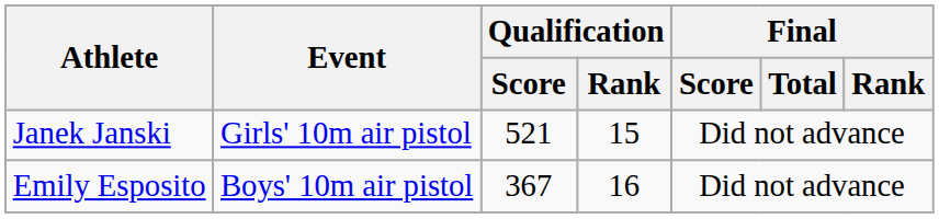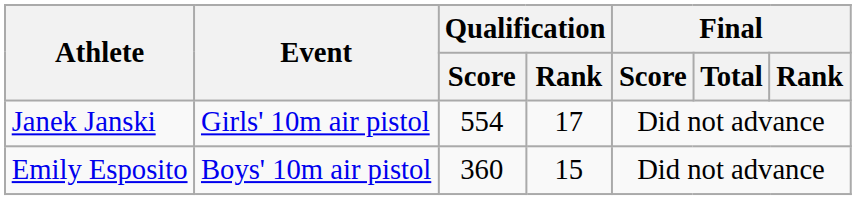 <table class="wikitable" style="font-size:90%">
 <tr>
 <th rowspan="2">Athlete</th>
 <th rowspan="2">Event</th>
 <th colspan="2">Qualification</th>
 <th colspan="3">Final</th>
 </tr>
 <tr>
 <th>Score</th>
 <th>Rank</th>
 <th>Score</th>
 <th>Total</th>
 <th>Rank</th>
 </tr>
 <tr>
 <td><a href='#'>Janek Janski</a></td>
 <td><a href='#'>Girls' 10m air pistol</a></td>
-<td align=center>521</td>
-<td align=center>15</td>
+<td align=center>554</td>
+<td align=center>17</td>
 <td colspan="3" style="text-align:center;">Did not advance</td>
 </tr>
 <tr>
 <td><a href='#'>Emily Esposito</a></td>
 <td><a href='#'>Boys' 10m air pistol</a></td>
-<td align=center>367</td>
-<td align=center>16</td>
+<td align=center>360</td>
+<td align=center>15</td>
 <td colspan="3" style="text-align:center;">Did not advance</td>
 </tr>
 </table>
